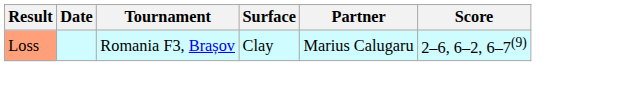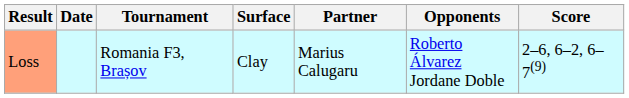 <table class="sortable wikitable">
 <tr>
 <th>Result</th>
 <th>Date</th>
 <th>Tournament</th>
 <th>Surface</th>
 <th>Partner</th>
+<th>Opponents</th>
 <th class="unsortable">Score</th>
 </tr>
 <tr style="background:#cffcff;">
 <td style="background:#ffa07a;">Loss</td>
 <td></td>
 <td>Romania F3, <a href='#'>Brașov</a></td>
 <td>Clay</td>
 <td> Marius Calugaru</td>
+<td> <a href='#'>Roberto Álvarez</a> <br>  Jordane Doble</td>
 <td>2–6, 6–2, 6–7<sup>(9)</sup></td>
 </tr>
 </table>
